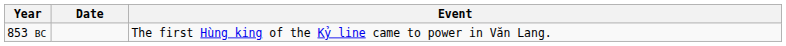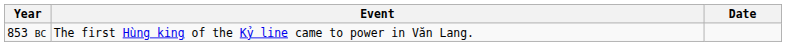 <table class="wikitable" width="100%">
 <tr>
 <th style="width:6%">Year</th>
+<th>Event</th>
 <th style="width:10%">Date</th>
-<th>Event</th>
 </tr>
 <tr>
 <td>853 <small>BC</small></td>
+<td>The first <a href='#'>Hùng king</a> of the <a href='#'>Kỷ line</a> came to power in Văn Lang.</td>
 <td></td>
-<td>The first <a href='#'>Hùng king</a> of the <a href='#'>Kỷ line</a> came to power in Văn Lang.</td>
 </tr>
 </table>
